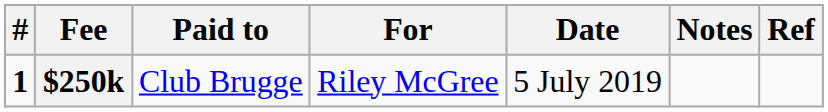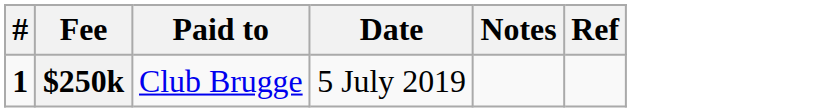 <table class="wikitable plainrowheaders">
 <tr>
 <th scope="col">#</th>
 <th scope="col">Fee</th>
 <th scope="col">Paid to</th>
-<th scope="col">For</th>
 <th scope="col">Date</th>
 <th scope="col">Notes</th>
 <th scope="col">Ref</th>
 </tr>
 <tr>
 <td align=center><strong>1</strong></td>
 <th scope="row">$250k</th>
 <td> <a href='#'>Club Brugge</a></td>
-<td><a href='#'>Riley McGree</a></td>
 <td>5 July 2019</td>
 <td style="text-align:left;"></td>
 <td align=center></td>
 </tr>
 </table>
